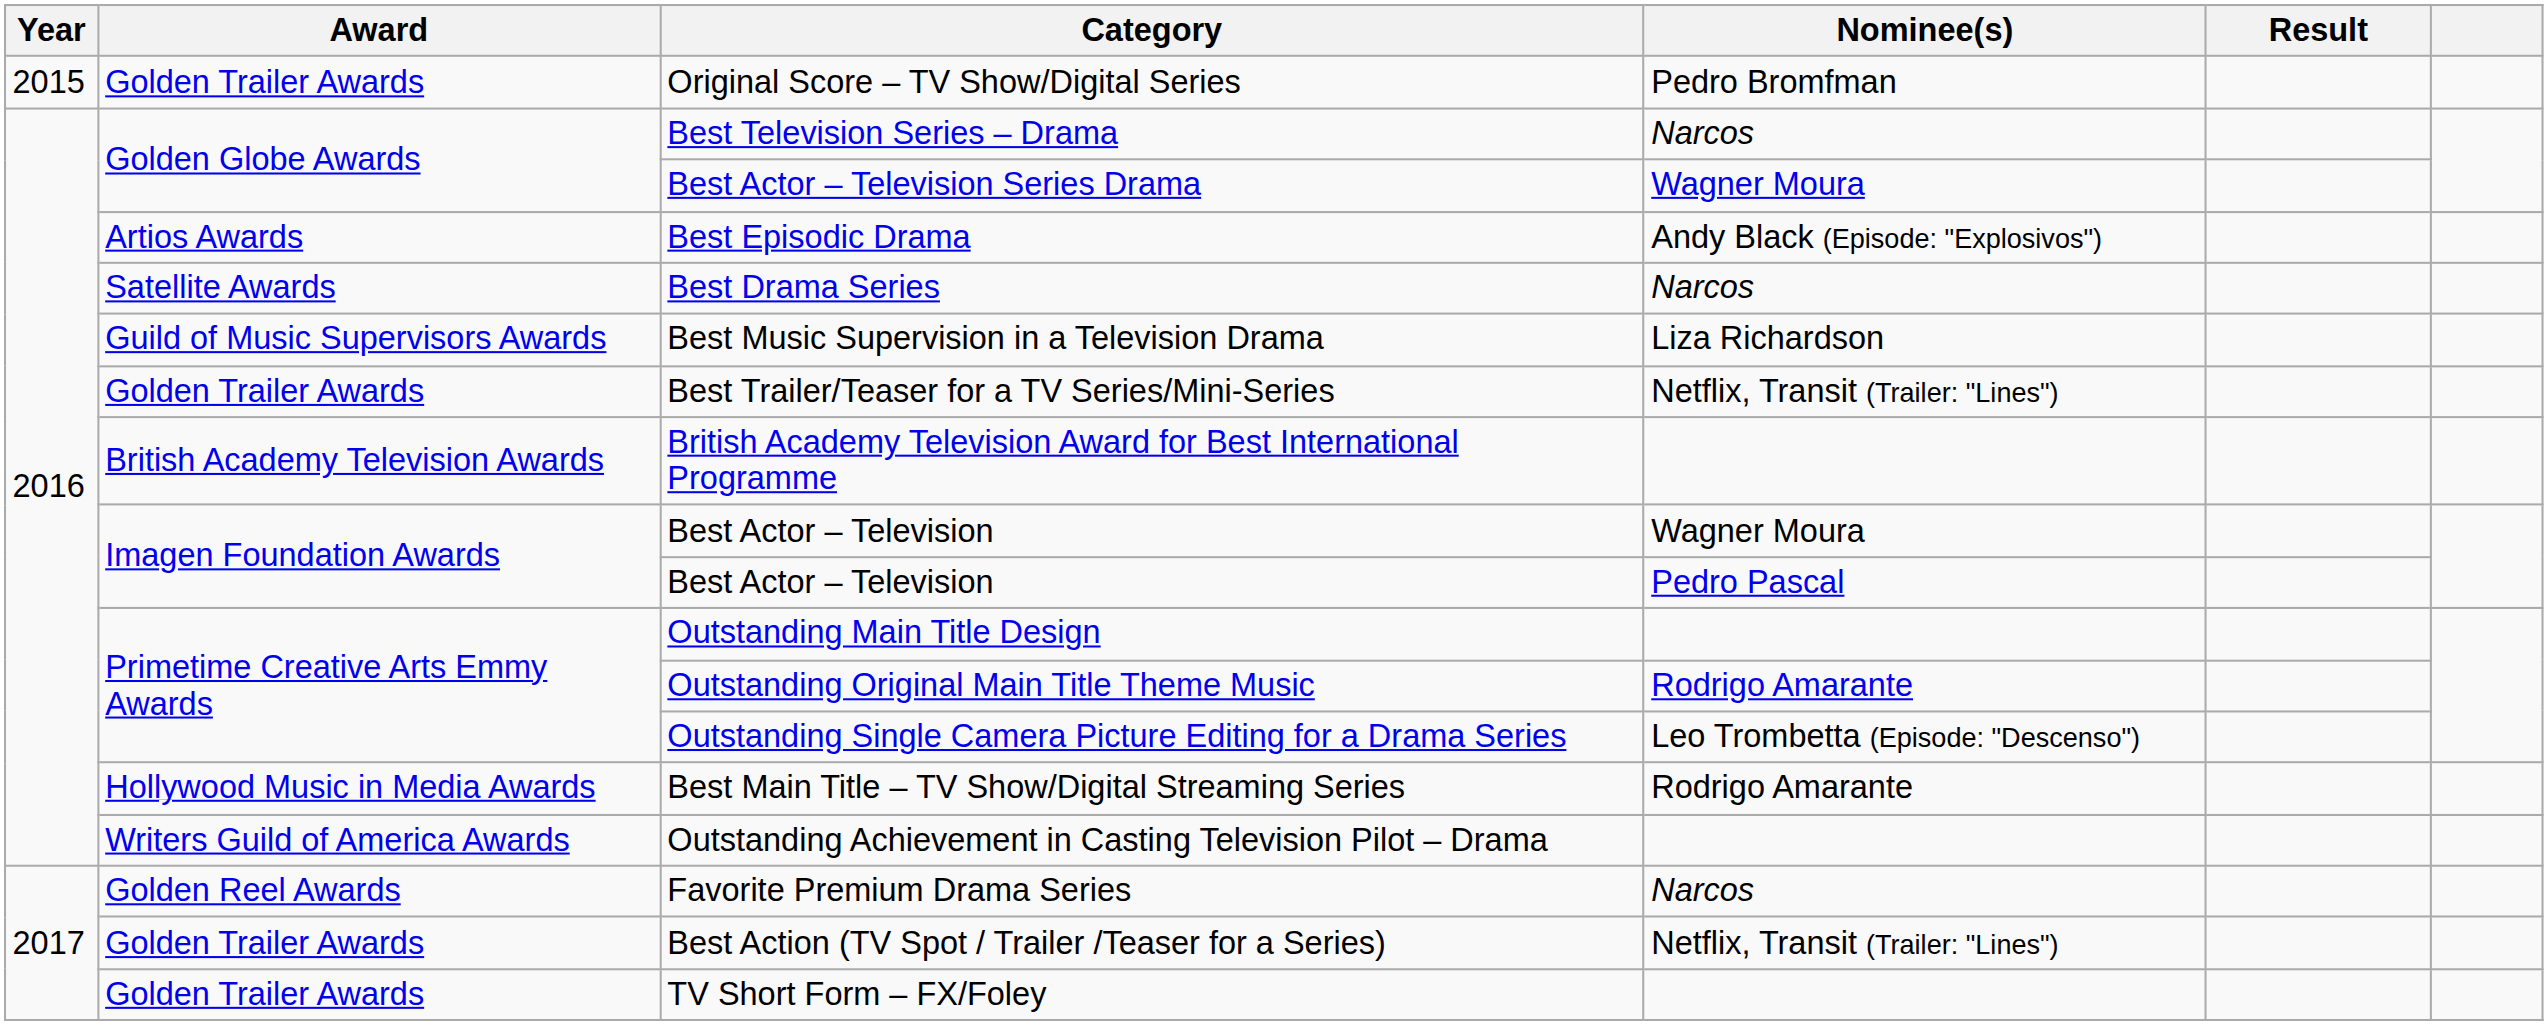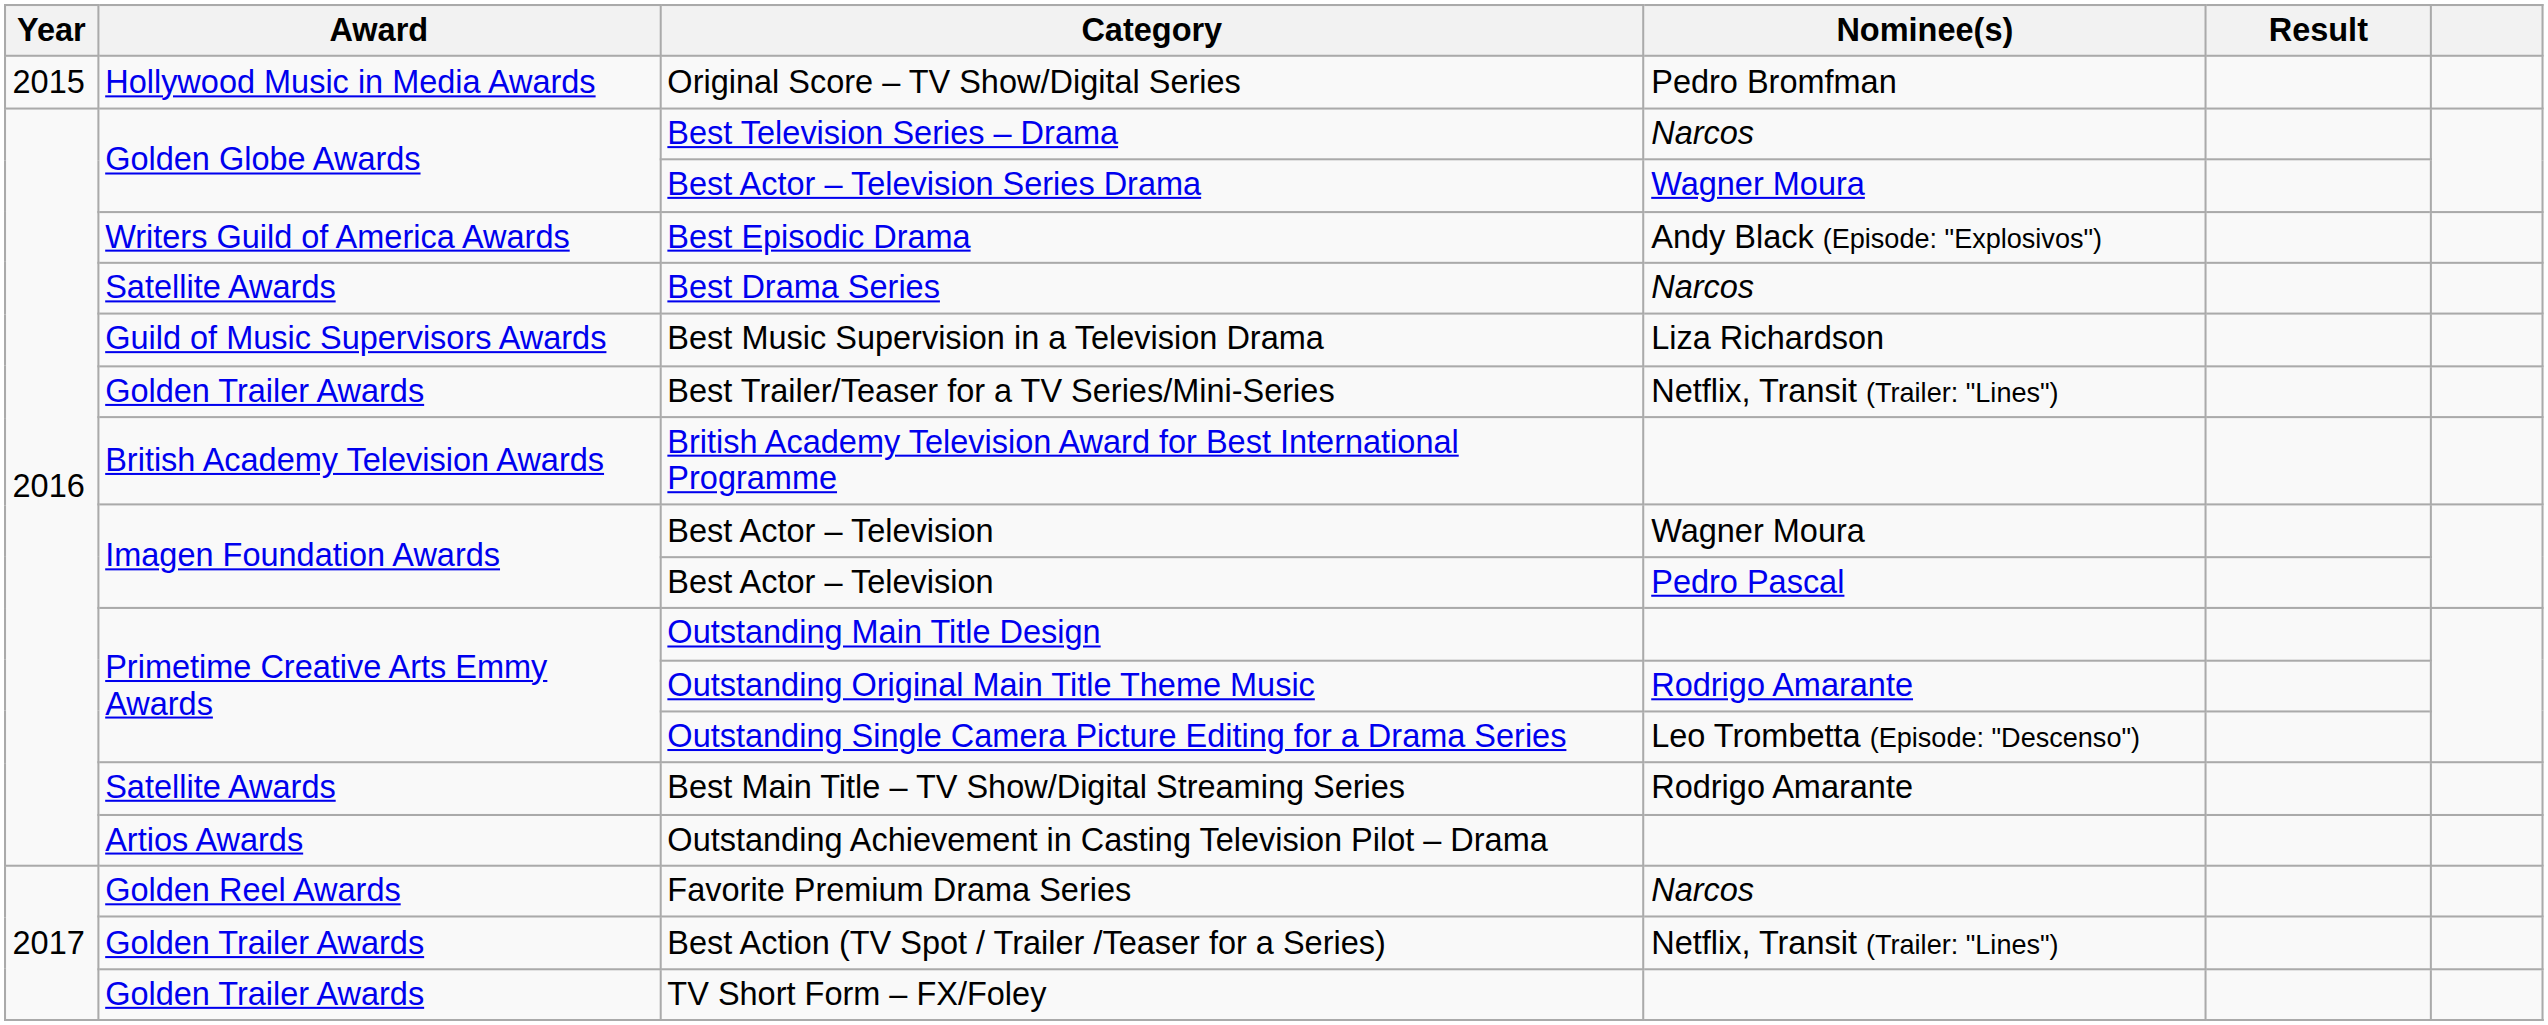 <table class="wikitable plainrowheaders" style="width:99%">
 <tr>
 <th scope="col" style="width:2%;">Year</th>
 <th scope="col" style="width:20%;">Award</th>
 <th scope="col" style="width:35%;">Category</th>
 <th scope="col" style="width:20%;">Nominee(s)</th>
 <th scope="col" style="width:8%;">Result</th>
 <th scope="col" class="unsortable" style="width:4%;"></th>
 </tr>
 <tr>
 <td>2015</td>
-<td><a href='#'>Golden Trailer Awards</a></td>
+<td><a href='#'>Hollywood Music in Media Awards</a></td>
 <td>Original Score – TV Show/Digital Series</td>
 <td>Pedro Bromfman</td>
 <td></td>
 <td></td>
 </tr>
 <tr>
 <td rowspan="14">2016</td>
 <td rowspan="2"><a href='#'>Golden Globe Awards</a></td>
 <td><a href='#'>Best Television Series – Drama</a></td>
 <td><em>Narcos</em></td>
 <td></td>
 <td rowspan="2"></td>
 </tr>
 <tr>
 <td><a href='#'>Best Actor – Television Series Drama</a></td>
 <td><a href='#'>Wagner Moura</a></td>
 <td></td>
 </tr>
 <tr>
-<td><a href='#'>Artios Awards</a></td>
+<td><a href='#'>Writers Guild of America Awards</a></td>
 <td><a href='#'>Best Episodic Drama</a></td>
 <td>Andy Black <small>(Episode: "Explosivos")</small></td>
 <td></td>
 <td></td>
 </tr>
 <tr>
 <td><a href='#'>Satellite Awards</a></td>
 <td><a href='#'>Best Drama Series</a></td>
 <td><em>Narcos</em></td>
 <td></td>
 <td></td>
 </tr>
 <tr>
 <td><a href='#'>Guild of Music Supervisors Awards</a></td>
 <td>Best Music Supervision in a Television Drama</td>
 <td>Liza Richardson</td>
 <td></td>
 <td></td>
 </tr>
 <tr>
 <td><a href='#'>Golden Trailer Awards</a></td>
 <td>Best Trailer/Teaser for a TV Series/Mini-Series</td>
 <td>Netflix, Transit <small>(Trailer: "Lines")</small></td>
 <td></td>
 <td></td>
 </tr>
 <tr>
 <td><a href='#'>British Academy Television Awards</a></td>
 <td><a href='#'>British Academy Television Award for Best International Programme</a></td>
 <td></td>
 <td></td>
 <td></td>
 </tr>
 <tr>
 <td rowspan="2"><a href='#'>Imagen Foundation Awards</a></td>
 <td>Best Actor – Television</td>
 <td>Wagner Moura</td>
 <td></td>
 <td rowspan="2"></td>
 </tr>
 <tr>
 <td>Best Actor – Television</td>
 <td><a href='#'>Pedro Pascal</a></td>
 <td></td>
 </tr>
 <tr>
 <td rowspan="3"><a href='#'>Primetime Creative Arts Emmy Awards</a></td>
 <td><a href='#'>Outstanding Main Title Design</a></td>
 <td></td>
 <td></td>
 <td rowspan="3"></td>
 </tr>
 <tr>
 <td><a href='#'>Outstanding Original Main Title Theme Music</a></td>
 <td><a href='#'>Rodrigo Amarante</a></td>
 <td></td>
 </tr>
 <tr>
 <td><a href='#'>Outstanding Single Camera Picture Editing for a Drama Series</a></td>
 <td>Leo Trombetta <small>(Episode: "Descenso")</small></td>
 <td></td>
 </tr>
 <tr>
-<td><a href='#'>Hollywood Music in Media Awards</a></td>
+<td><a href='#'>Satellite Awards</a></td>
 <td>Best Main Title – TV Show/Digital Streaming Series</td>
 <td>Rodrigo Amarante</td>
 <td></td>
 <td></td>
 </tr>
 <tr>
-<td><a href='#'>Writers Guild of America Awards</a></td>
+<td><a href='#'>Artios Awards</a></td>
 <td>Outstanding Achievement in Casting Television Pilot – Drama</td>
 <td></td>
 <td></td>
 <td></td>
 </tr>
 <tr>
 <td rowspan="3">2017</td>
 <td><a href='#'>Golden Reel Awards</a></td>
 <td>Favorite Premium Drama Series</td>
 <td><em>Narcos</em></td>
 <td></td>
 <td></td>
 </tr>
 <tr>
 <td><a href='#'>Golden Trailer Awards</a></td>
 <td>Best Action (TV Spot / Trailer /Teaser for a Series)</td>
 <td>Netflix, Transit <small>(Trailer: "Lines")</small></td>
 <td></td>
 <td></td>
 </tr>
 <tr>
 <td><a href='#'>Golden Trailer Awards</a></td>
 <td>TV Short Form – FX/Foley</td>
 <td></td>
 <td></td>
 <td></td>
 </tr>
 <tr>
 </tr>
 </table>
